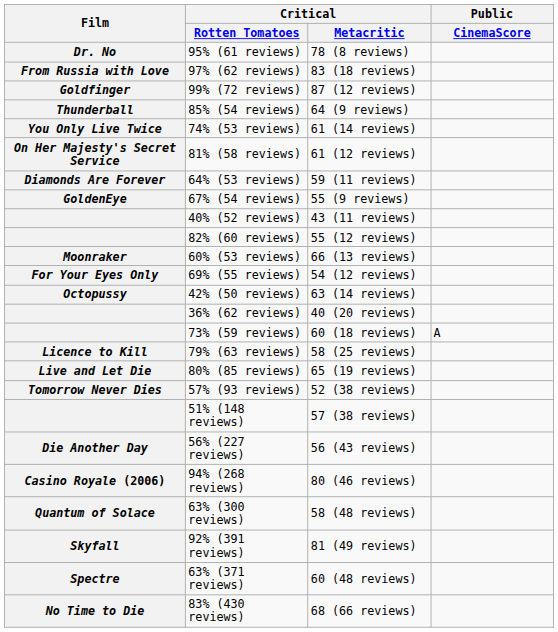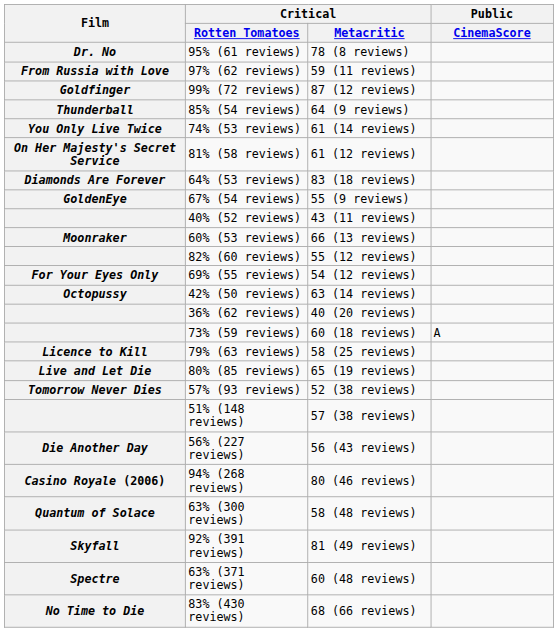 <table class="wikitable plainrowheaders sortable">
 <tr>
 <th scope="col" rowspan="2" style="width:15em;">Film</th>
 <th scope="col" colspan="2">Critical</th>
 <th scope="col">Public</th>
 </tr>
 <tr>
 <th scope="col" style="width:10em;"><a href='#'>Rotten Tomatoes</a></th>
 <th scope="col" style="width:10em;"><a href='#'>Metacritic</a></th>
 <th scope="col" style="width:10em;"><a href='#'>CinemaScore</a></th>
 </tr>
 <tr>
 <th scope="row"><em>Dr. No</em></th>
 <td>95% (61 reviews)</td>
 <td>78 (8 reviews)</td>
 <td></td>
 </tr>
 <tr>
 <th scope="row"><em>From Russia with Love</em></th>
 <td>97% (62 reviews)</td>
-<td>83 (18 reviews)</td>
+<td>59 (11 reviews)</td>
 <td></td>
 </tr>
 <tr>
 <th scope="row"><em>Goldfinger</em></th>
 <td>99% (72 reviews)</td>
 <td>87 (12 reviews)</td>
 <td></td>
 </tr>
 <tr>
 <th scope="row"><em>Thunderball</em></th>
 <td>85% (54 reviews)</td>
 <td>64 (9 reviews)</td>
 <td></td>
 </tr>
 <tr>
 <th scope="row"><em>You Only Live Twice</em></th>
 <td>74% (53 reviews)</td>
 <td>61 (14 reviews)</td>
 <td></td>
 </tr>
 <tr>
 <th scope="row"><em>On Her Majesty's Secret Service</em></th>
 <td>81% (58 reviews)</td>
 <td>61 (12 reviews)</td>
 <td></td>
 </tr>
 <tr>
 <th scope="row"><em>Diamonds Are Forever</em></th>
 <td>64% (53 reviews)</td>
-<td>59 (11 reviews)</td>
+<td>83 (18 reviews)</td>
 <td></td>
 </tr>
 <tr>
 <th scope="row"><em>GoldenEye</em></th>
 <td>67% (54 reviews)</td>
 <td>55 (9 reviews)</td>
 <td></td>
 </tr>
 <tr>
 <th scope="row"><em></em></th>
 <td>40% (52 reviews)</td>
 <td>43 (11 reviews)</td>
 <td></td>
 </tr>
 <tr>
+<th scope="row"><em>Moonraker</em></th>
+<td>60% (53 reviews)</td>
+<td>66 (13 reviews)</td>
+<td></td>
+</tr>
+<tr>
 <th scope="row"><em></em></th>
 <td>82% (60 reviews)</td>
 <td>55 (12 reviews)</td>
-<td></td>
-</tr>
-<tr>
-<th scope="row"><em>Moonraker</em></th>
-<td>60% (53 reviews)</td>
-<td>66 (13 reviews)</td>
 <td></td>
 </tr>
 <tr>
 <th scope="row"><em>For Your Eyes Only</em></th>
 <td>69% (55 reviews)</td>
 <td>54 (12 reviews)</td>
 <td></td>
 </tr>
 <tr>
 <th scope="row"><em>Octopussy</em></th>
 <td>42% (50 reviews)</td>
 <td>63 (14 reviews)</td>
 <td></td>
 </tr>
 <tr>
 <th scope="row"><em></em></th>
 <td>36% (62 reviews)</td>
 <td>40 (20 reviews)</td>
 <td></td>
 </tr>
 <tr>
 <th scope="row"><em></em></th>
 <td>73% (59 reviews)</td>
 <td>60 (18 reviews)</td>
 <td>A</td>
 </tr>
 <tr>
 <th scope="row"><em>Licence to Kill</em></th>
 <td>79% (63 reviews)</td>
 <td>58 (25 reviews)</td>
 <td></td>
 </tr>
 <tr>
 <th scope="row"><em>Live and Let Die</em></th>
 <td>80% (85 reviews)</td>
 <td>65 (19 reviews)</td>
 <td></td>
 </tr>
 <tr>
 <th scope="row"><em>Tomorrow Never Dies</em></th>
 <td>57% (93 reviews)</td>
 <td>52 (38 reviews)</td>
 <td></td>
 </tr>
 <tr>
 <th scope="row"><em></em></th>
 <td>51% (148 reviews)</td>
 <td>57 (38 reviews)</td>
 <td></td>
 </tr>
 <tr>
 <th scope="row"><em>Die Another Day</em></th>
 <td>56% (227 reviews)</td>
 <td>56 (43 reviews)</td>
 <td></td>
 </tr>
 <tr>
 <th scope="row"><em>Casino Royale</em> (2006)</th>
 <td>94% (268 reviews)</td>
 <td>80 (46 reviews)</td>
 <td></td>
 </tr>
 <tr>
 <th scope="row"><em>Quantum of Solace</em></th>
 <td>63% (300 reviews)</td>
 <td>58 (48 reviews)</td>
 <td></td>
 </tr>
 <tr>
 <th scope="row"><em>Skyfall</em></th>
 <td>92% (391 reviews)</td>
 <td>81 (49 reviews)</td>
 <td></td>
 </tr>
 <tr>
 <th scope="row"><em>Spectre</em></th>
 <td>63% (371 reviews)</td>
 <td>60 (48 reviews)</td>
 <td></td>
 </tr>
 <tr>
 <th scope="row"><em>No Time to Die</em></th>
 <td>83% (430 reviews)</td>
 <td>68 (66 reviews)</td>
 <td></td>
 </tr>
 </table>
